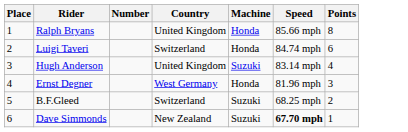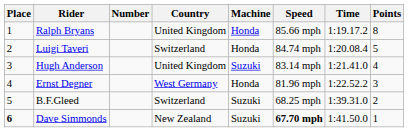 <table class="wikitable" style="font-size: 95%;">
 <tr>
 <th>Place</th>
 <th>Rider</th>
 <th>Number</th>
 <th>Country</th>
 <th>Machine</th>
 <th>Speed</th>
+<th>Time</th>
 <th>Points</th>
 </tr>
 <tr>
 <td>1</td>
 <td> <a href='#'>Ralph Bryans</a></td>
 <td></td>
 <td>United Kingdom</td>
 <td><a href='#'>Honda</a></td>
 <td>85.66 mph</td>
+<td>1:19.17.2</td>
 <td>8</td>
 </tr>
 <tr>
 <td>2</td>
 <td> <a href='#'>Luigi Taveri</a></td>
 <td></td>
 <td>Switzerland</td>
 <td>Honda</td>
 <td>84.74 mph</td>
-<td>6</td>
+<td>1:20.08.4</td>
+<td>5</td>
 </tr>
 <tr>
 <td>3</td>
 <td> <a href='#'>Hugh Anderson</a></td>
 <td></td>
 <td>United Kingdom</td>
 <td><a href='#'>Suzuki</a></td>
 <td>83.14 mph</td>
+<td>1:21.41.0</td>
 <td>4</td>
 </tr>
 <tr>
 <td>4</td>
 <td> <a href='#'>Ernst Degner</a></td>
 <td></td>
 <td><a href='#'>West Germany</a></td>
 <td>Honda</td>
 <td>81.96 mph</td>
+<td>1:22.52.2</td>
 <td>3</td>
 </tr>
 <tr>
 <td>5</td>
 <td> B.F.Gleed</td>
 <td></td>
 <td>Switzerland</td>
 <td>Suzuki</td>
 <td>68.25 mph</td>
+<td>1:39.31.0</td>
 <td>2</td>
 </tr>
 <tr>
-<td>6</td>
+<td><strong>6</strong></td>
 <td> <a href='#'>Dave Simmonds</a></td>
 <td></td>
 <td>New Zealand</td>
 <td>Suzuki</td>
 <td><strong>67.70 mph</strong></td>
+<td>1:41.50.0</td>
 <td>1</td>
 </tr>
 </table>
